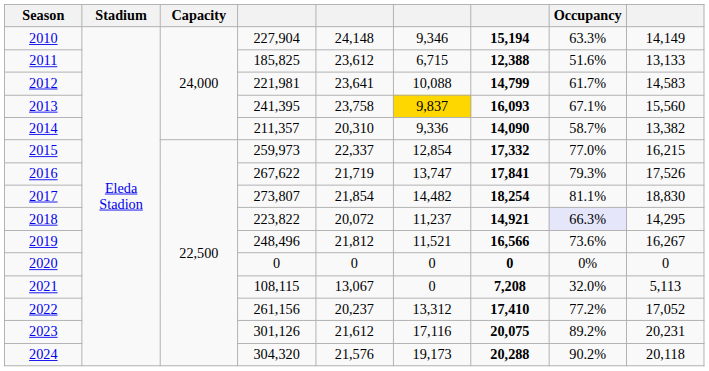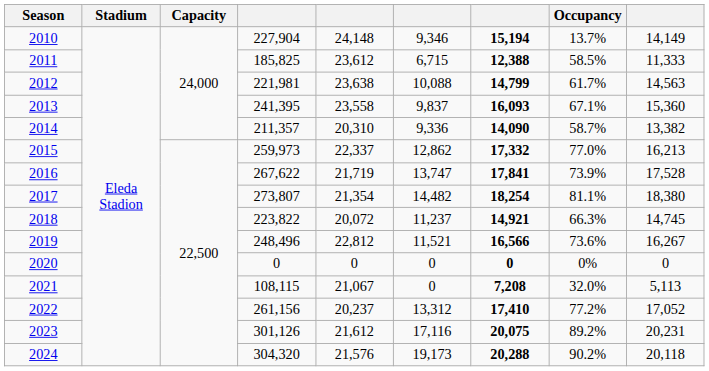 <table class="wikitable sortable" style="text-align: center">
 <tr>
 <th width="80">Season</th>
 <th width="80">Stadium</th>
 <th width="80">Capacity</th>
 <th width="80"></th>
 <th width="80"></th>
 <th width="80"></th>
 <th width="80"></th>
 <th width="80">Occupancy</th>
 <th width="80"></th>
 </tr>
 <tr>
 <td><a href='#'>2010</a></td>
 <td rowspan="15"><a href='#'>Eleda Stadion</a></td>
 <td rowspan="5">24,000</td>
 <td>227,904</td>
 <td>24,148</td>
 <td>9,346</td>
 <td><strong>15,194 </strong></td>
-<td>63.3%</td>
+<td>13.7%</td>
 <td>14,149</td>
 </tr>
 <tr>
 <td><a href='#'>2011</a></td>
 <td>185,825</td>
 <td>23,612</td>
 <td>6,715</td>
 <td><strong>12,388 </strong></td>
-<td>51.6%</td>
-<td>13,133</td>
+<td>58.5%</td>
+<td>11,333</td>
 </tr>
 <tr>
 <td><a href='#'>2012</a></td>
 <td>221,981</td>
-<td>23,641</td>
+<td>23,638</td>
 <td>10,088</td>
 <td><strong>14,799 </strong></td>
 <td>61.7%</td>
-<td>14,583</td>
+<td>14,563</td>
 </tr>
 <tr>
 <td><a href='#'>2013</a></td>
 <td>241,395</td>
-<td>23,758</td>
-<td style="background: gold;">9,837</td>
+<td>23,558</td>
+<td>9,837</td>
 <td><strong>16,093 </strong></td>
 <td>67.1%</td>
-<td>15,560</td>
+<td>15,360</td>
 </tr>
 <tr>
 <td><a href='#'>2014</a></td>
 <td>211,357</td>
 <td>20,310</td>
 <td>9,336</td>
 <td><strong>14,090 </strong></td>
 <td>58.7%</td>
 <td>13,382</td>
 </tr>
 <tr>
 <td><a href='#'>2015</a></td>
 <td rowspan="10">22,500</td>
 <td>259,973</td>
 <td>22,337</td>
-<td>12,854</td>
+<td>12,862</td>
 <td><strong>17,332 </strong></td>
 <td>77.0%</td>
-<td>16,215</td>
+<td>16,213</td>
 </tr>
 <tr>
 <td><a href='#'>2016</a></td>
 <td>267,622</td>
 <td>21,719</td>
 <td>13,747</td>
 <td><strong>17,841 </strong></td>
-<td>79.3%</td>
-<td>17,526</td>
+<td>73.9%</td>
+<td>17,528</td>
 </tr>
 <tr>
 <td><a href='#'>2017</a></td>
 <td>273,807</td>
-<td>21,854</td>
+<td>21,354</td>
 <td>14,482</td>
 <td><strong>18,254 </strong></td>
 <td>81.1%</td>
-<td>18,830</td>
+<td>18,380</td>
 </tr>
 <tr>
 <td><a href='#'>2018</a></td>
 <td>223,822</td>
 <td>20,072</td>
 <td>11,237</td>
 <td><strong>14,921 </strong></td>
-<td style="background: lavender;">66.3%</td>
-<td>14,295</td>
+<td>66.3%</td>
+<td>14,745</td>
 </tr>
 <tr>
 <td><a href='#'>2019</a></td>
 <td>248,496</td>
-<td>21,812</td>
+<td>22,812</td>
 <td>11,521</td>
 <td><strong>16,566 </strong></td>
 <td>73.6%</td>
 <td>16,267</td>
 </tr>
 <tr>
 <td><a href='#'>2020</a></td>
 <td>0</td>
 <td>0</td>
 <td>0</td>
 <td><strong> 0 </strong></td>
 <td>0%</td>
 <td>0</td>
 </tr>
 <tr>
 <td><a href='#'>2021</a></td>
 <td>108,115</td>
-<td>13,067</td>
+<td>21,067</td>
 <td>0</td>
 <td><strong> 7,208 </strong></td>
 <td>32.0%</td>
 <td>5,113</td>
 </tr>
 <tr>
 <td><a href='#'>2022</a></td>
 <td>261,156</td>
 <td>20,237</td>
 <td>13,312</td>
 <td><strong> 17,410 </strong></td>
 <td>77.2%</td>
 <td>17,052</td>
 </tr>
 <tr>
 <td><a href='#'>2023</a></td>
 <td>301,126</td>
 <td>21,612</td>
 <td>17,116</td>
 <td><strong> 20,075 </strong></td>
 <td>89.2%</td>
 <td>20,231</td>
 </tr>
 <tr>
 <td><a href='#'>2024</a></td>
 <td>304,320</td>
 <td>21,576</td>
 <td>19,173</td>
 <td><strong> 20,288 </strong></td>
 <td>90.2%</td>
 <td>20,118</td>
 </tr>
 </table>
